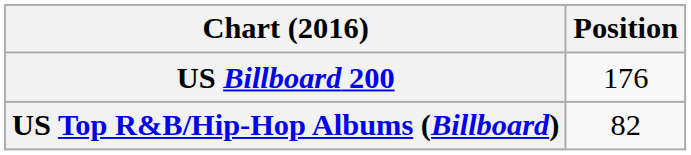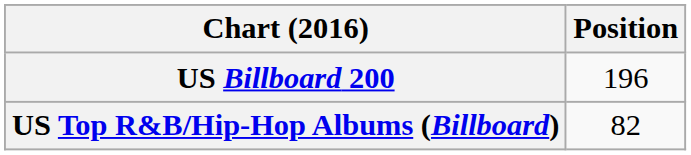 <table class="wikitable sortable plainrowheaders" style="text-align:center">
 <tr>
 <th scope="col">Chart (2016)</th>
 <th scope="col">Position</th>
 </tr>
 <tr>
 <th scope="row">US <a href='#'><em>Billboard</em> 200</a></th>
-<td>176</td>
+<td>196</td>
 </tr>
 <tr>
 <th scope="row">US <a href='#'>Top R&B/Hip-Hop Albums</a> (<em><a href='#'>Billboard</a></em>)</th>
 <td>82</td>
 </tr>
 </table>
